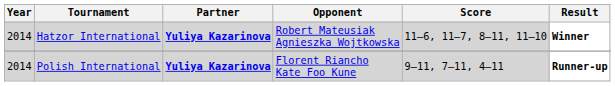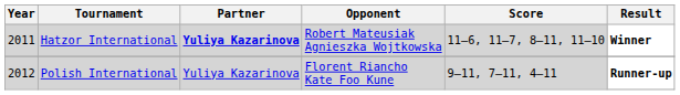 <table class="sortable wikitable" style="font-size: 90%;">
 <tr>
 <th>Year</th>
 <th>Tournament</th>
 <th>Partner</th>
 <th>Opponent</th>
 <th>Score</th>
 <th>Result</th>
 </tr>
 <tr style="background:#D5D5D5">
-<td align="center">2014</td>
+<td align="center">2011</td>
 <td align="left"><a href='#'>Hatzor International</a></td>
 <td align="left"><strong> <a href='#'>Yuliya Kazarinova</a></strong></td>
 <td align="left"> <a href='#'>Robert Mateusiak</a> <br>  <a href='#'>Agnieszka Wojtkowska</a></td>
 <td align="left">11–6, 11–7, 8–11, 11–10</td>
 <td style="text-align:left; background:white"> <strong>Winner</strong></td>
 </tr>
 <tr>
 </tr>
 <tr style="background:#D5D5D5">
-<td align="center">2014</td>
+<td align="center">2012</td>
 <td align="left"><a href='#'>Polish International</a></td>
-<td align="left"><strong> <a href='#'>Yuliya Kazarinova</a></strong></td>
+<td align="left"> <a href='#'>Yuliya Kazarinova</a></td>
 <td align="left"> <a href='#'>Florent Riancho</a> <br>  <a href='#'>Kate Foo Kune</a></td>
 <td align="left">9–11, 7–11, 4–11</td>
 <td style="text-align:left; background:white"> <strong>Runner-up</strong></td>
 </tr>
 </table>
